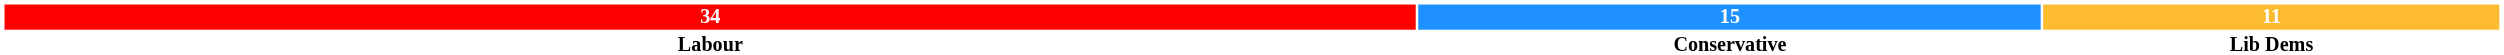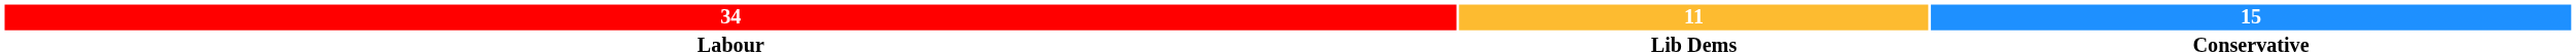 <table style="width:100%; text-align:center;">
 <tr style="color:white;">
 <td style="background:red; width:56.7%;"><strong>34</strong></td>
+<td style="background:#FDBB30; width:18.3%;"><strong>11</strong></td>
 <td style="background:dodgerblue; width:25%;"><strong>15</strong></td>
-<td style="background:#FDBB30; width:18.3%;"><strong>11</strong></td>
 </tr>
 <tr>
 <td><span><strong>Labour</strong></span></td>
+<td><span><strong>Lib Dems</strong></span></td>
 <td><span><strong>Conservative</strong></span></td>
-<td><span><strong>Lib Dems</strong></span></td>
 </tr>
 </table>
